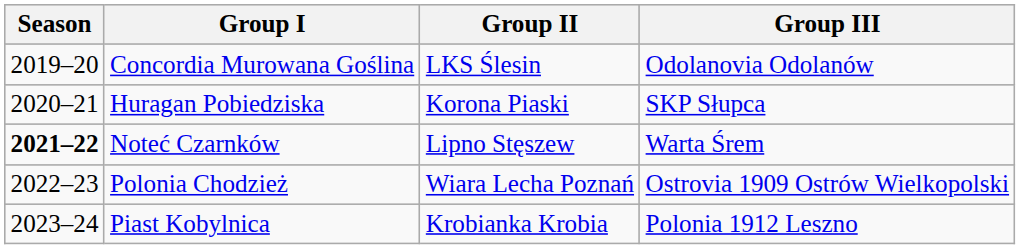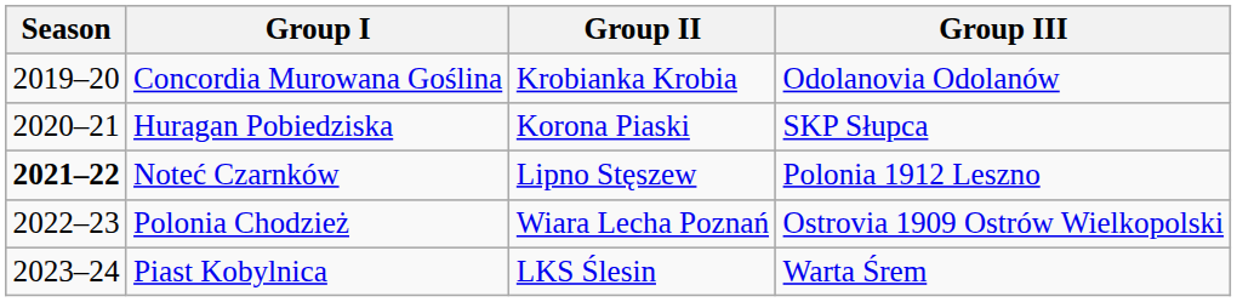 <table class="wikitable sortable">
 <tr>
 <th>Season</th>
 <th>Group I</th>
 <th>Group II</th>
 <th>Group III</th>
 </tr>
 <tr>
 <td>2019–20</td>
 <td><a href='#'>Concordia Murowana Goślina</a></td>
-<td><a href='#'>LKS Ślesin</a></td>
+<td><a href='#'>Krobianka Krobia</a></td>
 <td><a href='#'>Odolanovia Odolanów</a></td>
 </tr>
 <tr>
 <td>2020–21</td>
 <td><a href='#'>Huragan Pobiedziska</a></td>
 <td><a href='#'>Korona Piaski</a></td>
 <td><a href='#'>SKP Słupca</a></td>
 </tr>
 <tr>
 <td><strong>2021–22</strong></td>
 <td><a href='#'>Noteć Czarnków</a></td>
 <td><a href='#'>Lipno Stęszew</a></td>
-<td><a href='#'>Warta Śrem</a></td>
+<td><a href='#'>Polonia 1912 Leszno</a></td>
 </tr>
 <tr>
 <td>2022–23</td>
 <td><a href='#'>Polonia Chodzież</a></td>
 <td><a href='#'>Wiara Lecha Poznań</a></td>
 <td><a href='#'>Ostrovia 1909 Ostrów Wielkopolski</a></td>
 </tr>
 <tr>
 <td>2023–24</td>
 <td><a href='#'>Piast Kobylnica</a></td>
-<td><a href='#'>Krobianka Krobia</a></td>
-<td><a href='#'>Polonia 1912 Leszno</a></td>
+<td><a href='#'>LKS Ślesin</a></td>
+<td><a href='#'>Warta Śrem</a></td>
 </tr>
 </table>
